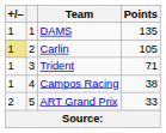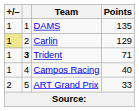 <table class="wikitable" style="font-size: 85%;">
 <tr>
 <th scope="col">+/–</th>
 <th scope="col"></th>
 <th scope="col">Team</th>
 <th scope="col">Points</th>
 </tr>
 <tr>
 <td align="left"> 1</td>
 <td align="center">1</td>
 <td> <a href='#'>DAMS</a></td>
 <td align="right">135</td>
 </tr>
 <tr>
 <td align="left" style="background: khaki;"> 1</td>
 <td align="center">2</td>
 <td> <a href='#'>Carlin</a></td>
-<td align="right">105</td>
+<td align="right">129</td>
 </tr>
 <tr>
 <td align="left"> 1</td>
-<td align="center">3</td>
+<td align="center"><strong>3</strong></td>
 <td> <a href='#'>Trident</a></td>
 <td align="right">71</td>
 </tr>
 <tr>
 <td align="left"> 1</td>
 <td align="center">4</td>
 <td> <a href='#'>Campos Racing</a></td>
-<td align="right">38</td>
+<td align="right">40</td>
 </tr>
 <tr>
 <td align="left"> 2</td>
 <td align="center">5</td>
 <td> <a href='#'>ART Grand Prix</a></td>
 <td align="right">33</td>
 </tr>
 <tr>
 <th colspan="4">Source:</th>
 </tr>
 </table>
